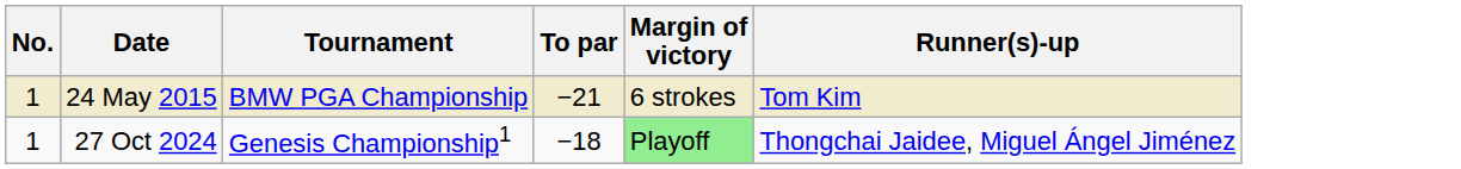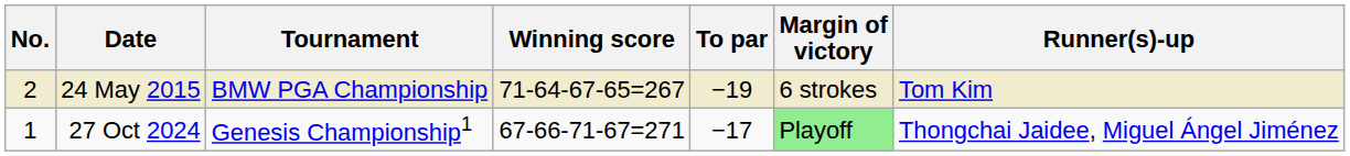 <table class="wikitable" style="font-size:95%;">
 <tr>
 <th>No.</th>
 <th>Date</th>
 <th>Tournament</th>
+<th>Winning score</th>
 <th>To par</th>
 <th>Margin of<br>victory</th>
 <th>Runner(s)-up</th>
 </tr>
 <tr style="background:#f2ecce;">
-<td align=center>1</td>
+<td align=center>2</td>
 <td align=right>24 May <a href='#'>2015</a></td>
 <td><a href='#'>BMW PGA Championship</a></td>
-<td align=center>−21</td>
+<td>71-64-67-65=267</td>
+<td align=center>−19</td>
 <td>6 strokes</td>
 <td> <a href='#'>Tom Kim</a></td>
 </tr>
 <tr>
 <td align=center>1</td>
 <td align=right>27 Oct <a href='#'>2024</a></td>
 <td><a href='#'>Genesis Championship</a><sup>1</sup></td>
-<td align=center>−18</td>
+<td>67-66-71-67=271</td>
+<td align=center>−17</td>
 <td style="background: lightgreen;">Playoff</td>
 <td> <a href='#'>Thongchai Jaidee</a>,  <a href='#'>Miguel Ángel Jiménez</a></td>
 </tr>
 </table>
